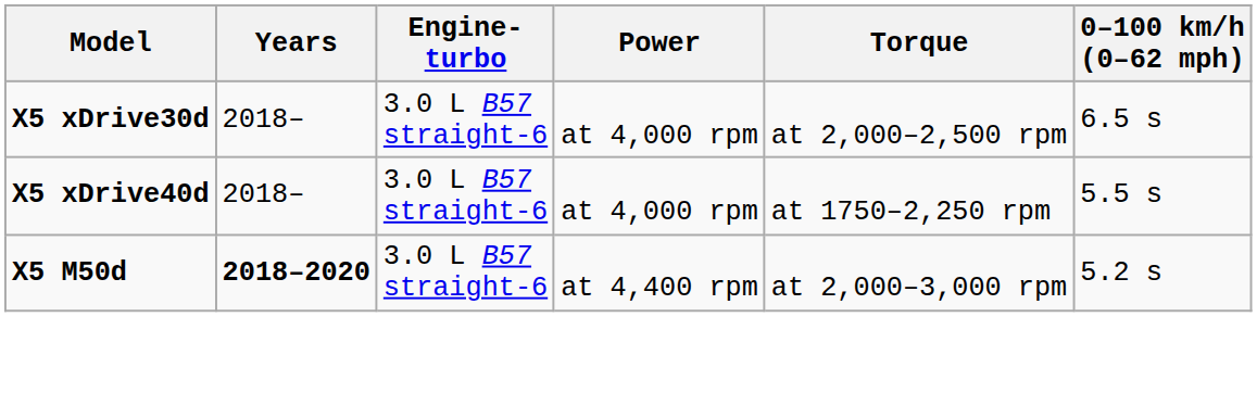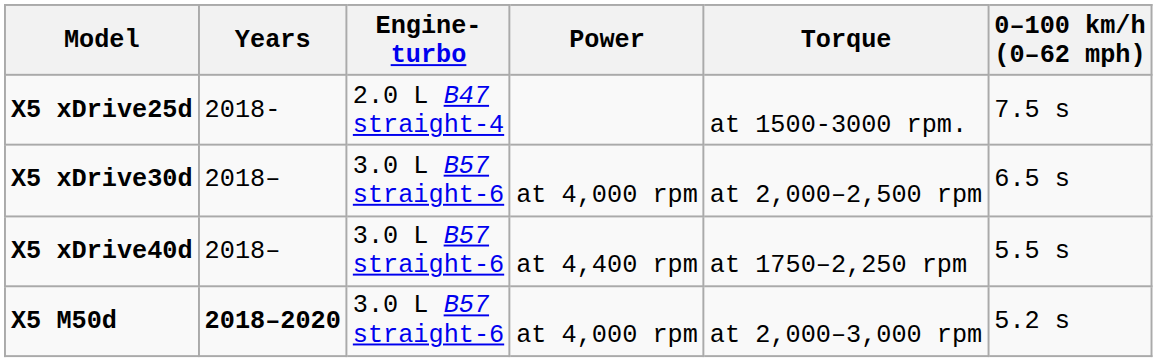 <table class="wikitable sortable">
 <tr>
 <th>Model</th>
 <th>Years</th>
 <th>Engine- <br> <a href='#'>turbo</a></th>
 <th>Power</th>
 <th>Torque</th>
 <th>0–100 km/h <br> (0–62 mph)</th>
+</tr>
+<tr>
+<td><strong>X5 xDrive25d</strong></td>
+<td>2018-</td>
+<td>2.0 L <em><a href='#'>B47</a></em> <br> <a href='#'>straight-4</a></td>
+<td></td>
+<td> <br> at 1500-3000 rpm.</td>
+<td>7.5 s</td>
 </tr>
 <tr>
 <td><strong>X5 xDrive30d</strong></td>
 <td>2018–</td>
 <td>3.0 L <em><a href='#'>B57</a></em> <br> <a href='#'>straight-6</a></td>
 <td> <br> at 4,000 rpm</td>
 <td> <br> at 2,000–2,500 rpm</td>
 <td>6.5 s</td>
 </tr>
 <tr>
 <td><strong>X5 xDrive40d</strong></td>
 <td>2018–</td>
 <td>3.0 L <em><a href='#'>B57</a></em> <br> <a href='#'>straight-6</a></td>
-<td> <br> at 4,000 rpm</td>
+<td> <br> at 4,400 rpm</td>
 <td> <br> at 1750–2,250 rpm</td>
 <td>5.5 s</td>
 </tr>
 <tr>
 <td><strong>X5 M50d</strong></td>
 <td><strong>2018–2020</strong></td>
 <td>3.0 L <em><a href='#'>B57</a></em> <br> <a href='#'>straight-6</a></td>
-<td> <br> at 4,400 rpm</td>
+<td> <br> at 4,000 rpm</td>
 <td> <br> at 2,000–3,000 rpm</td>
 <td>5.2 s</td>
 </tr>
 </table>
